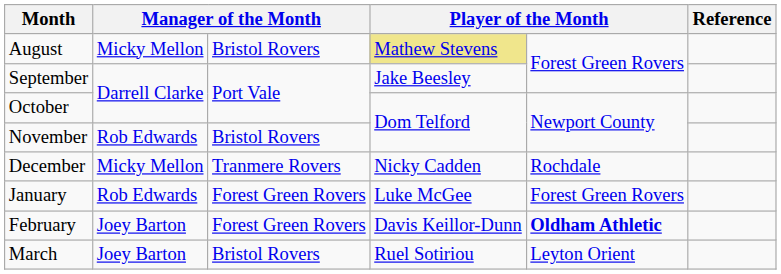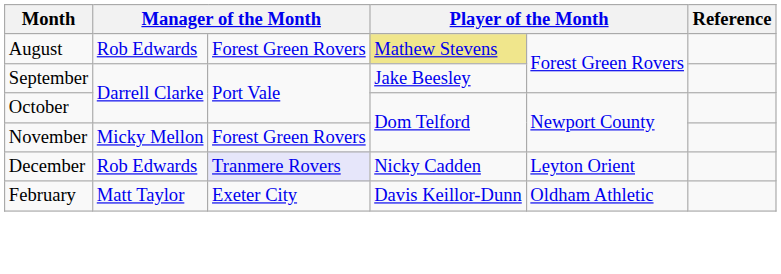 <table class="wikitable">
 <tr>
 <th rowspan="1">Month</th>
 <th colspan="2"><a href='#'>Manager of the Month</a></th>
 <th colspan="2"><a href='#'>Player of the Month</a></th>
 <th rowspan="1">Reference</th>
 </tr>
 <tr>
 <td>August</td>
-<td> <a href='#'>Micky Mellon</a></td>
-<td><a href='#'>Bristol Rovers</a></td>
+<td> <a href='#'>Rob Edwards</a></td>
+<td><a href='#'>Forest Green Rovers</a></td>
 <td style="background: khaki;"> <a href='#'>Mathew Stevens</a></td>
 <td rowspan="2"><a href='#'>Forest Green Rovers</a></td>
 <td></td>
 </tr>
 <tr>
 <td>September</td>
 <td rowspan="2"> <a href='#'>Darrell Clarke</a></td>
 <td rowspan="2"><a href='#'>Port Vale</a></td>
 <td> <a href='#'>Jake Beesley</a></td>
 <td></td>
 </tr>
 <tr>
 <td>October</td>
 <td rowspan="2"> <a href='#'>Dom Telford</a></td>
 <td rowspan="2"><a href='#'>Newport County</a></td>
 <td></td>
 </tr>
 <tr>
 <td>November</td>
-<td> <a href='#'>Rob Edwards</a></td>
-<td><a href='#'>Bristol Rovers</a></td>
+<td> <a href='#'>Micky Mellon</a></td>
+<td><a href='#'>Forest Green Rovers</a></td>
 <td></td>
 </tr>
 <tr>
 <td>December</td>
-<td> <a href='#'>Micky Mellon</a></td>
-<td><a href='#'>Tranmere Rovers</a></td>
+<td> <a href='#'>Rob Edwards</a></td>
+<td style="background: lavender;"><a href='#'>Tranmere Rovers</a></td>
 <td> <a href='#'>Nicky Cadden</a></td>
-<td><a href='#'>Rochdale</a></td>
-<td></td>
-</tr>
-<tr>
-<td>January</td>
-<td> <a href='#'>Rob Edwards</a></td>
-<td><a href='#'>Forest Green Rovers</a></td>
-<td> <a href='#'>Luke McGee</a></td>
-<td><a href='#'>Forest Green Rovers</a></td>
+<td><a href='#'>Leyton Orient</a></td>
 <td></td>
 </tr>
 <tr>
 <td>February</td>
-<td> <a href='#'>Joey Barton</a></td>
-<td><a href='#'>Forest Green Rovers</a></td>
+<td> <a href='#'>Matt Taylor</a></td>
+<td><a href='#'>Exeter City</a></td>
 <td> <a href='#'>Davis Keillor-Dunn</a></td>
-<td><strong><a href='#'>Oldham Athletic</a></strong></td>
-<td></td>
-</tr>
-<tr>
-<td>March</td>
-<td> <a href='#'>Joey Barton</a></td>
-<td><a href='#'>Bristol Rovers</a></td>
-<td> <a href='#'>Ruel Sotiriou</a></td>
-<td><a href='#'>Leyton Orient</a></td>
+<td><a href='#'>Oldham Athletic</a></td>
 <td></td>
 </tr>
 </table>
